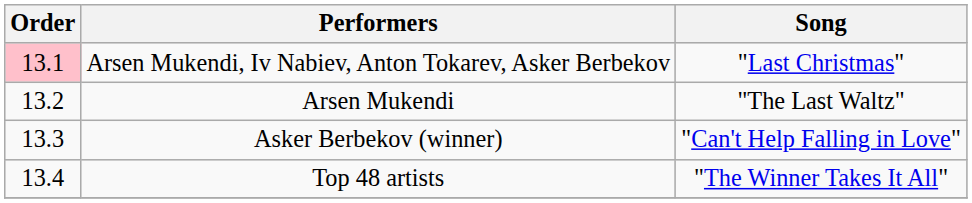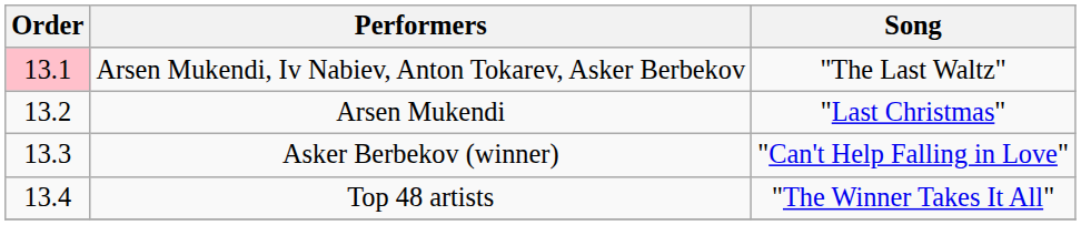 <table class="wikitable sortable" style="text-align: center; width: auto;">
 <tr>
 <th>Order</th>
 <th>Performers</th>
 <th>Song</th>
 </tr>
 <tr>
 <td style="background: pink;">13.1</td>
 <td>Arsen Mukendi, Iv Nabiev, Anton Tokarev, Asker Berbekov</td>
-<td>"<a href='#'>Last Christmas</a>"</td>
+<td>"The Last Waltz"</td>
 </tr>
 <tr>
 <td>13.2</td>
 <td>Arsen Mukendi</td>
-<td>"The Last Waltz"</td>
+<td>"<a href='#'>Last Christmas</a>"</td>
 </tr>
 <tr>
 <td>13.3</td>
 <td>Asker Berbekov (winner)</td>
 <td>"<a href='#'>Can't Help Falling in Love</a>"</td>
 </tr>
 <tr>
 <td>13.4</td>
 <td>Top 48 artists</td>
 <td>"<a href='#'>The Winner Takes It All</a>"</td>
 </tr>
 <tr>
 </tr>
 </table>
